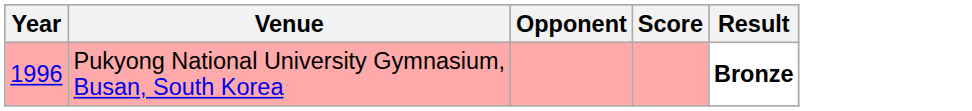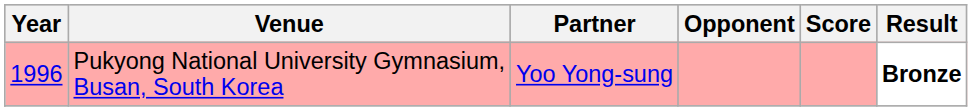 <table class="sortable wikitable" style="font-size: 90%;">
 <tr>
 <th>Year</th>
 <th>Venue</th>
+<th>Partner</th>
 <th>Opponent</th>
 <th>Score</th>
 <th>Result</th>
 </tr>
 <tr style="background:#FFAAAA">
 <td align="center"><a href='#'>1996</a></td>
 <td align="left">Pukyong National University Gymnasium,<br><a href='#'>Busan, South Korea</a></td>
+<td align="left"> <a href='#'>Yoo Yong-sung</a></td>
 <td align="left"> <br> </td>
 <td align="left"></td>
 <td style="text-align:left; background:white"> <strong>Bronze</strong></td>
 </tr>
 </table>
